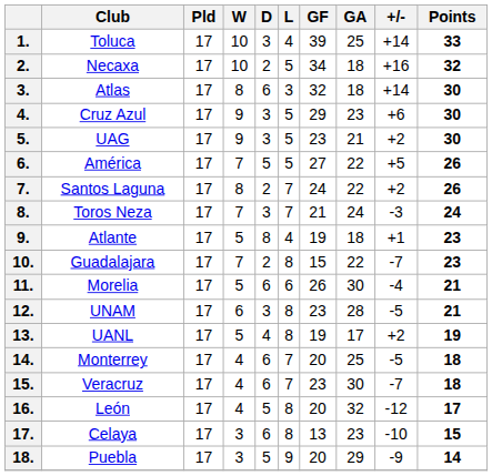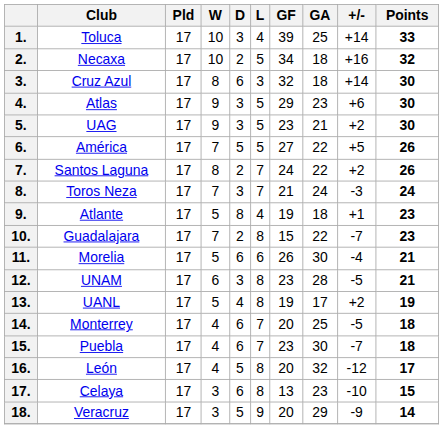 <table class="wikitable" style="width:500px; text-align:center">
 <tr>
 <th></th>
 <th>Club</th>
 <th>Pld</th>
 <th>W</th>
 <th>D</th>
 <th>L</th>
 <th>GF</th>
 <th>GA</th>
 <th>+/-</th>
 <th>Points</th>
 </tr>
 <tr valign="top" bgcolor="ffffff">
 <th>1.</th>
 <td><a href='#'>Toluca</a></td>
 <td>17</td>
 <td>10</td>
 <td>3</td>
 <td>4</td>
 <td>39</td>
 <td>25</td>
 <td>+14</td>
 <td><strong>33</strong></td>
 </tr>
 <tr valign="top" bgcolor="#ffffff">
 <th>2.</th>
 <td><a href='#'>Necaxa</a></td>
 <td>17</td>
 <td>10</td>
 <td>2</td>
 <td>5</td>
 <td>34</td>
 <td>18</td>
 <td>+16</td>
 <td><strong>32</strong></td>
 </tr>
 <tr valign="top" bgcolor="#ffffff">
 <th>3.</th>
-<td><a href='#'>Atlas</a></td>
+<td><a href='#'>Cruz Azul</a></td>
 <td>17</td>
 <td>8</td>
 <td>6</td>
 <td>3</td>
 <td>32</td>
 <td>18</td>
 <td>+14</td>
 <td><strong>30</strong></td>
 </tr>
 <tr valign="top" bgcolor="#ffffff">
 <th>4.</th>
-<td><a href='#'>Cruz Azul</a></td>
+<td><a href='#'>Atlas</a></td>
 <td>17</td>
 <td>9</td>
 <td>3</td>
 <td>5</td>
 <td>29</td>
 <td>23</td>
 <td>+6</td>
 <td><strong>30</strong></td>
 </tr>
 <tr valign="top" bgcolor="#ffffff">
 <th>5.</th>
 <td><a href='#'>UAG</a></td>
 <td>17</td>
 <td>9</td>
 <td>3</td>
 <td>5</td>
 <td>23</td>
 <td>21</td>
 <td>+2</td>
 <td><strong>30</strong></td>
 </tr>
 <tr valign="top" bgcolor="ffffff">
 <th>6.</th>
 <td><a href='#'>América</a></td>
 <td>17</td>
 <td>7</td>
 <td>5</td>
 <td>5</td>
 <td>27</td>
 <td>22</td>
 <td>+5</td>
 <td><strong>26</strong></td>
 </tr>
 <tr valign="top" bgcolor="ffffff">
 <th>7.</th>
 <td><a href='#'>Santos Laguna</a></td>
 <td>17</td>
 <td>8</td>
 <td>2</td>
 <td>7</td>
 <td>24</td>
 <td>22</td>
 <td>+2</td>
 <td><strong>26</strong></td>
 </tr>
 <tr valign="top" bgcolor="#ffffff">
 <th>8.</th>
 <td><a href='#'>Toros Neza</a></td>
 <td>17</td>
 <td>7</td>
 <td>3</td>
 <td>7</td>
 <td>21</td>
 <td>24</td>
 <td>-3</td>
 <td><strong>24</strong></td>
 </tr>
 <tr valign="top" bgcolor="#ffffff">
 <th>9.</th>
 <td><a href='#'>Atlante</a></td>
 <td>17</td>
 <td>5</td>
 <td>8</td>
 <td>4</td>
 <td>19</td>
 <td>18</td>
 <td>+1</td>
 <td><strong>23</strong></td>
 </tr>
 <tr valign="top" bgcolor="#ffffff">
 <th>10.</th>
 <td><a href='#'>Guadalajara</a></td>
 <td>17</td>
 <td>7</td>
 <td>2</td>
 <td>8</td>
 <td>15</td>
 <td>22</td>
 <td>-7</td>
 <td><strong>23</strong></td>
 </tr>
 <tr valign="top" bgcolor="ffffff">
 <th>11.</th>
 <td><a href='#'>Morelia</a></td>
 <td>17</td>
 <td>5</td>
 <td>6</td>
 <td>6</td>
 <td>26</td>
 <td>30</td>
 <td>-4</td>
 <td><strong>21</strong></td>
 </tr>
 <tr valign="top" bgcolor="ffffff">
 <th>12.</th>
 <td><a href='#'>UNAM</a></td>
 <td>17</td>
 <td>6</td>
 <td>3</td>
 <td>8</td>
 <td>23</td>
 <td>28</td>
 <td>-5</td>
 <td><strong>21</strong></td>
 </tr>
 <tr valign="top" bgcolor="ffffff">
 <th>13.</th>
 <td><a href='#'>UANL</a></td>
 <td>17</td>
 <td>5</td>
 <td>4</td>
 <td>8</td>
 <td>19</td>
 <td>17</td>
 <td>+2</td>
 <td><strong>19</strong></td>
 </tr>
 <tr valign="top" bgcolor="ffffff">
 <th>14.</th>
 <td><a href='#'>Monterrey</a></td>
 <td>17</td>
 <td>4</td>
 <td>6</td>
 <td>7</td>
 <td>20</td>
 <td>25</td>
 <td>-5</td>
 <td><strong>18</strong></td>
 </tr>
 <tr valign="top" bgcolor="ffffff">
 <th>15.</th>
-<td><a href='#'>Veracruz</a></td>
+<td><a href='#'>Puebla</a></td>
 <td>17</td>
 <td>4</td>
 <td>6</td>
 <td>7</td>
 <td>23</td>
 <td>30</td>
 <td>-7</td>
 <td><strong>18</strong></td>
 </tr>
 <tr valign="top" bgcolor="ffffff">
 <th>16.</th>
 <td><a href='#'>León</a></td>
 <td>17</td>
 <td>4</td>
 <td>5</td>
 <td>8</td>
 <td>20</td>
 <td>32</td>
 <td>-12</td>
 <td><strong>17</strong></td>
 </tr>
 <tr valign="top" bgcolor="#ffffff">
 <th>17.</th>
 <td><a href='#'>Celaya</a></td>
 <td>17</td>
 <td>3</td>
 <td>6</td>
 <td>8</td>
 <td>13</td>
 <td>23</td>
 <td>-10</td>
 <td><strong>15</strong></td>
 </tr>
 <tr valign="top" bgcolor="#ffffff">
 <th>18.</th>
-<td><a href='#'>Puebla</a></td>
+<td><a href='#'>Veracruz</a></td>
 <td>17</td>
 <td>3</td>
 <td>5</td>
 <td>9</td>
 <td>20</td>
 <td>29</td>
 <td>-9</td>
 <td><strong>14</strong></td>
 </tr>
 <tr valign="top" bgcolor="#ffffff">
 </tr>
 </table>
